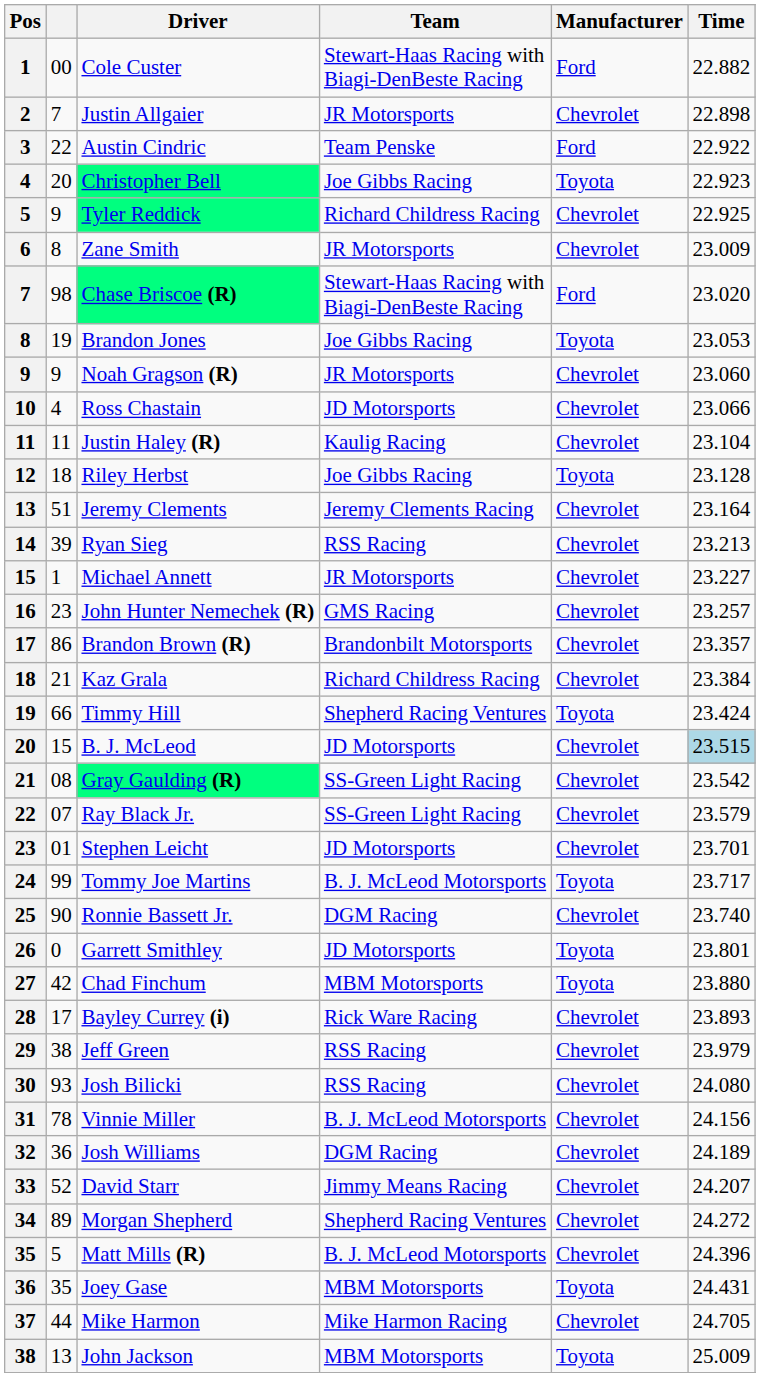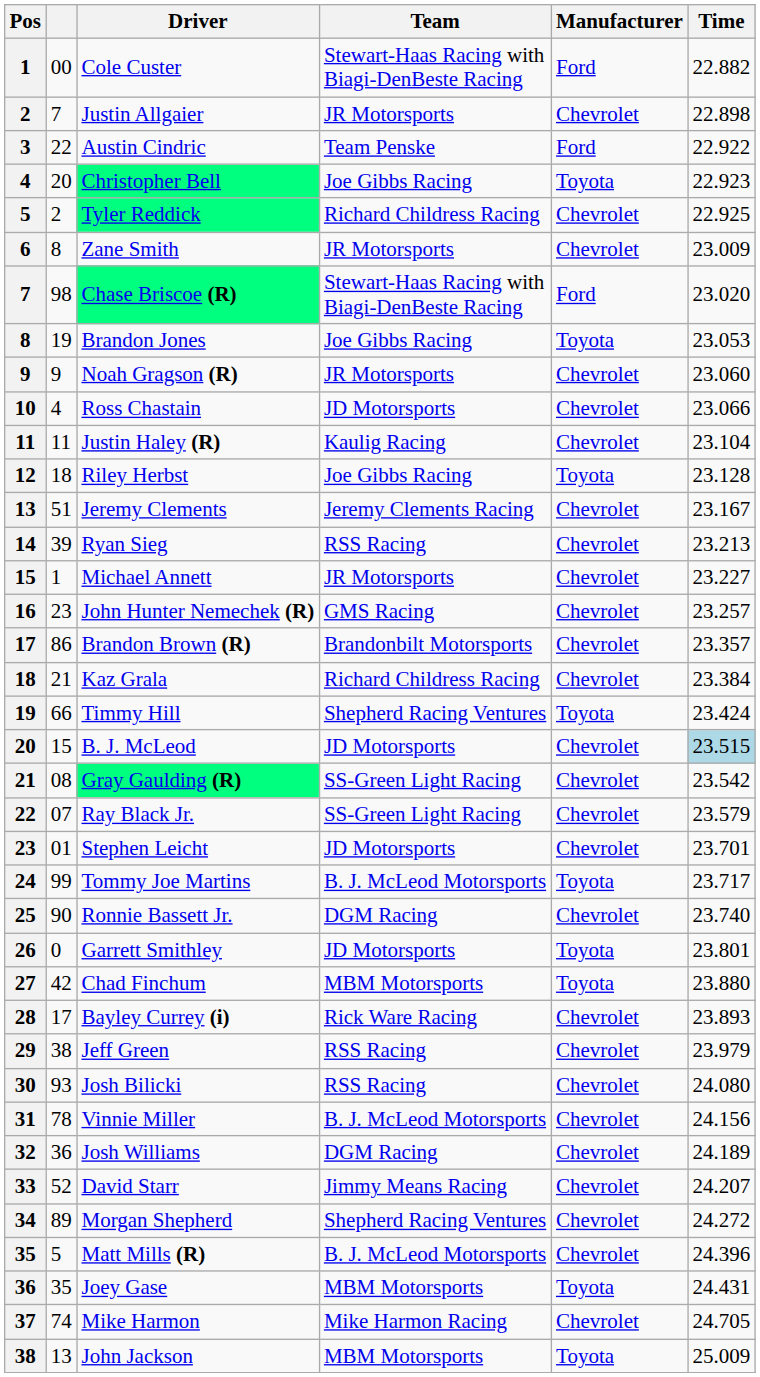 <table class="wikitable" style="font-size:98%">
 <tr>
 <th>Pos</th>
 <th></th>
 <th>Driver</th>
 <th>Team</th>
 <th>Manufacturer</th>
 <th>Time</th>
 </tr>
 <tr>
 <th>1</th>
 <td>00</td>
 <td><a href='#'>Cole Custer</a></td>
 <td><a href='#'>Stewart-Haas Racing</a> with <br> <a href='#'>Biagi-DenBeste Racing</a></td>
 <td><a href='#'>Ford</a></td>
 <td>22.882</td>
 </tr>
 <tr>
 <th>2</th>
 <td>7</td>
 <td><a href='#'>Justin Allgaier</a></td>
 <td><a href='#'>JR Motorsports</a></td>
 <td><a href='#'>Chevrolet</a></td>
 <td>22.898</td>
 </tr>
 <tr>
 <th>3</th>
 <td>22</td>
 <td><a href='#'>Austin Cindric</a></td>
 <td><a href='#'>Team Penske</a></td>
 <td><a href='#'>Ford</a></td>
 <td>22.922</td>
 </tr>
 <tr>
 <th>4</th>
 <td>20</td>
 <td style="text-align:left;background:#00FF7F"><a href='#'>Christopher Bell</a></td>
 <td><a href='#'>Joe Gibbs Racing</a></td>
 <td><a href='#'>Toyota</a></td>
 <td>22.923</td>
 </tr>
 <tr>
 <th>5</th>
-<td>9</td>
+<td>2</td>
 <td style="text-align:left;background:#00FF7F"><a href='#'>Tyler Reddick</a></td>
 <td><a href='#'>Richard Childress Racing</a></td>
 <td><a href='#'>Chevrolet</a></td>
 <td>22.925</td>
 </tr>
 <tr>
 <th>6</th>
 <td>8</td>
 <td><a href='#'>Zane Smith</a></td>
 <td><a href='#'>JR Motorsports</a></td>
 <td><a href='#'>Chevrolet</a></td>
 <td>23.009</td>
 </tr>
 <tr>
 <th>7</th>
 <td>98</td>
 <td style="text-align:left;background:#00FF7F"><a href='#'>Chase Briscoe</a> <strong>(R)</strong></td>
 <td><a href='#'>Stewart-Haas Racing</a> with <br> <a href='#'>Biagi-DenBeste Racing</a></td>
 <td><a href='#'>Ford</a></td>
 <td>23.020</td>
 </tr>
 <tr>
 <th>8</th>
 <td>19</td>
 <td><a href='#'>Brandon Jones</a></td>
 <td><a href='#'>Joe Gibbs Racing</a></td>
 <td><a href='#'>Toyota</a></td>
 <td>23.053</td>
 </tr>
 <tr>
 <th>9</th>
 <td>9</td>
 <td><a href='#'>Noah Gragson</a> <strong>(R)</strong></td>
 <td><a href='#'>JR Motorsports</a></td>
 <td><a href='#'>Chevrolet</a></td>
 <td>23.060</td>
 </tr>
 <tr>
 <th>10</th>
 <td>4</td>
 <td><a href='#'>Ross Chastain</a></td>
 <td><a href='#'>JD Motorsports</a></td>
 <td><a href='#'>Chevrolet</a></td>
 <td>23.066</td>
 </tr>
 <tr>
 <th>11</th>
 <td>11</td>
 <td><a href='#'>Justin Haley</a> <strong>(R)</strong></td>
 <td><a href='#'>Kaulig Racing</a></td>
 <td><a href='#'>Chevrolet</a></td>
 <td>23.104</td>
 </tr>
 <tr>
 <th>12</th>
 <td>18</td>
 <td><a href='#'>Riley Herbst</a></td>
 <td><a href='#'>Joe Gibbs Racing</a></td>
 <td><a href='#'>Toyota</a></td>
 <td>23.128</td>
 </tr>
 <tr>
 <th>13</th>
 <td>51</td>
 <td><a href='#'>Jeremy Clements</a></td>
 <td><a href='#'>Jeremy Clements Racing</a></td>
 <td><a href='#'>Chevrolet</a></td>
-<td>23.164</td>
+<td>23.167</td>
 </tr>
 <tr>
 <th>14</th>
 <td>39</td>
 <td><a href='#'>Ryan Sieg</a></td>
 <td><a href='#'>RSS Racing</a></td>
 <td><a href='#'>Chevrolet</a></td>
 <td>23.213</td>
 </tr>
 <tr>
 <th>15</th>
 <td>1</td>
 <td><a href='#'>Michael Annett</a></td>
 <td><a href='#'>JR Motorsports</a></td>
 <td><a href='#'>Chevrolet</a></td>
 <td>23.227</td>
 </tr>
 <tr>
 <th>16</th>
 <td>23</td>
 <td><a href='#'>John Hunter Nemechek</a> <strong>(R)</strong></td>
 <td><a href='#'>GMS Racing</a></td>
 <td><a href='#'>Chevrolet</a></td>
 <td>23.257</td>
 </tr>
 <tr>
 <th>17</th>
 <td>86</td>
 <td><a href='#'>Brandon Brown</a> <strong>(R)</strong></td>
 <td><a href='#'>Brandonbilt Motorsports</a></td>
 <td><a href='#'>Chevrolet</a></td>
 <td>23.357</td>
 </tr>
 <tr>
 <th>18</th>
 <td>21</td>
 <td><a href='#'>Kaz Grala</a></td>
 <td><a href='#'>Richard Childress Racing</a></td>
 <td><a href='#'>Chevrolet</a></td>
 <td>23.384</td>
 </tr>
 <tr>
 <th>19</th>
 <td>66</td>
 <td><a href='#'>Timmy Hill</a></td>
 <td><a href='#'>Shepherd Racing Ventures</a></td>
 <td><a href='#'>Toyota</a></td>
 <td>23.424</td>
 </tr>
 <tr>
 <th>20</th>
 <td>15</td>
 <td><a href='#'>B. J. McLeod</a></td>
 <td><a href='#'>JD Motorsports</a></td>
 <td><a href='#'>Chevrolet</a></td>
 <td style="background: lightblue;">23.515</td>
 </tr>
 <tr>
 <th>21</th>
 <td>08</td>
 <td style="text-align:left;background:#00FF7F"><a href='#'>Gray Gaulding</a> <strong>(R)</strong></td>
 <td><a href='#'>SS-Green Light Racing</a></td>
 <td><a href='#'>Chevrolet</a></td>
 <td>23.542</td>
 </tr>
 <tr>
 <th>22</th>
 <td>07</td>
 <td><a href='#'>Ray Black Jr.</a></td>
 <td><a href='#'>SS-Green Light Racing</a></td>
 <td><a href='#'>Chevrolet</a></td>
 <td>23.579</td>
 </tr>
 <tr>
 <th>23</th>
 <td>01</td>
 <td><a href='#'>Stephen Leicht</a></td>
 <td><a href='#'>JD Motorsports</a></td>
 <td><a href='#'>Chevrolet</a></td>
 <td>23.701</td>
 </tr>
 <tr>
 <th>24</th>
 <td>99</td>
 <td><a href='#'>Tommy Joe Martins</a></td>
 <td><a href='#'>B. J. McLeod Motorsports</a></td>
 <td><a href='#'>Toyota</a></td>
 <td>23.717</td>
 </tr>
 <tr>
 <th>25</th>
 <td>90</td>
 <td><a href='#'>Ronnie Bassett Jr.</a></td>
 <td><a href='#'>DGM Racing</a></td>
 <td><a href='#'>Chevrolet</a></td>
 <td>23.740</td>
 </tr>
 <tr>
 <th>26</th>
 <td>0</td>
 <td><a href='#'>Garrett Smithley</a></td>
 <td><a href='#'>JD Motorsports</a></td>
 <td><a href='#'>Toyota</a></td>
 <td>23.801</td>
 </tr>
 <tr>
 <th>27</th>
 <td>42</td>
 <td><a href='#'>Chad Finchum</a></td>
 <td><a href='#'>MBM Motorsports</a></td>
 <td><a href='#'>Toyota</a></td>
 <td>23.880</td>
 </tr>
 <tr>
 <th>28</th>
 <td>17</td>
 <td><a href='#'>Bayley Currey</a> <strong>(i)</strong></td>
 <td><a href='#'>Rick Ware Racing</a></td>
 <td><a href='#'>Chevrolet</a></td>
 <td>23.893</td>
 </tr>
 <tr>
 <th>29</th>
 <td>38</td>
 <td><a href='#'>Jeff Green</a></td>
 <td><a href='#'>RSS Racing</a></td>
 <td><a href='#'>Chevrolet</a></td>
 <td>23.979</td>
 </tr>
 <tr>
 <th>30</th>
 <td>93</td>
 <td><a href='#'>Josh Bilicki</a></td>
 <td><a href='#'>RSS Racing</a></td>
 <td><a href='#'>Chevrolet</a></td>
 <td>24.080</td>
 </tr>
 <tr>
 <th>31</th>
 <td>78</td>
 <td><a href='#'>Vinnie Miller</a></td>
 <td><a href='#'>B. J. McLeod Motorsports</a></td>
 <td><a href='#'>Chevrolet</a></td>
 <td>24.156</td>
 </tr>
 <tr>
 <th>32</th>
 <td>36</td>
 <td><a href='#'>Josh Williams</a></td>
 <td><a href='#'>DGM Racing</a></td>
 <td><a href='#'>Chevrolet</a></td>
 <td>24.189</td>
 </tr>
 <tr>
 <th>33</th>
 <td>52</td>
 <td><a href='#'>David Starr</a></td>
 <td><a href='#'>Jimmy Means Racing</a></td>
 <td><a href='#'>Chevrolet</a></td>
 <td>24.207</td>
 </tr>
 <tr>
 <th>34</th>
 <td>89</td>
 <td><a href='#'>Morgan Shepherd</a></td>
 <td><a href='#'>Shepherd Racing Ventures</a></td>
 <td><a href='#'>Chevrolet</a></td>
 <td>24.272</td>
 </tr>
 <tr>
 <th>35</th>
 <td>5</td>
 <td><a href='#'>Matt Mills</a> <strong>(R)</strong></td>
 <td><a href='#'>B. J. McLeod Motorsports</a></td>
 <td><a href='#'>Chevrolet</a></td>
 <td>24.396</td>
 </tr>
 <tr>
 <th>36</th>
 <td>35</td>
 <td><a href='#'>Joey Gase</a></td>
 <td><a href='#'>MBM Motorsports</a></td>
 <td><a href='#'>Toyota</a></td>
 <td>24.431</td>
 </tr>
 <tr>
 <th>37</th>
-<td>44</td>
+<td>74</td>
 <td><a href='#'>Mike Harmon</a></td>
 <td><a href='#'>Mike Harmon Racing</a></td>
 <td><a href='#'>Chevrolet</a></td>
 <td>24.705</td>
 </tr>
 <tr>
 <th>38</th>
 <td>13</td>
 <td><a href='#'>John Jackson</a></td>
 <td><a href='#'>MBM Motorsports</a></td>
 <td><a href='#'>Toyota</a></td>
 <td>25.009</td>
 </tr>
 <tr>
 </tr>
 </table>
